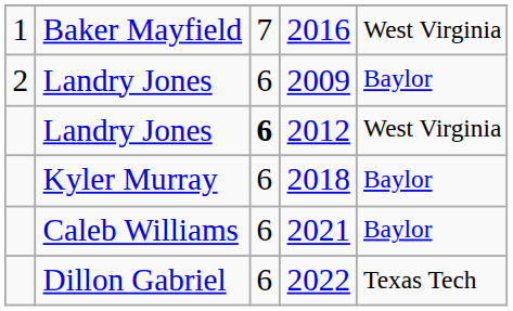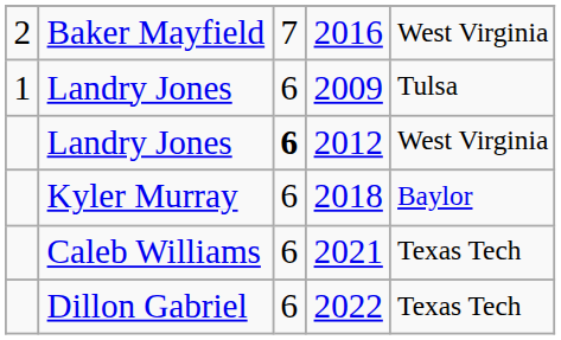 <table class="wikitable">
 <tr>
 </tr>
 <tr>
-<td>1</td>
+<td>2</td>
 <td><a href='#'>Baker Mayfield</a></td>
 <td>7</td>
 <td><a href='#'>2016</a></td>
 <td style="font-size:80%;">West Virginia</td>
 </tr>
 <tr>
-<td>2</td>
+<td>1</td>
 <td><a href='#'>Landry Jones</a></td>
 <td>6</td>
 <td><a href='#'>2009</a></td>
-<td style="font-size:80%;"><a href='#'>Baylor</a></td>
+<td style="font-size:80%;">Tulsa</td>
 </tr>
 <tr>
 <td></td>
 <td><a href='#'>Landry Jones</a></td>
 <td><strong>6</strong></td>
 <td><a href='#'>2012</a></td>
 <td style="font-size:80%;">West Virginia</td>
 </tr>
 <tr>
 <td></td>
 <td><a href='#'>Kyler Murray</a></td>
 <td>6</td>
 <td><a href='#'>2018</a></td>
 <td style="font-size:80%;"><a href='#'>Baylor</a></td>
 </tr>
 <tr>
 <td></td>
 <td><a href='#'>Caleb Williams</a></td>
 <td>6</td>
 <td><a href='#'>2021</a></td>
-<td style="font-size:80%;"><a href='#'>Baylor</a></td>
+<td style="font-size:80%;">Texas Tech</td>
 </tr>
 <tr>
 <td></td>
 <td><a href='#'>Dillon Gabriel</a></td>
 <td>6</td>
 <td><a href='#'>2022</a></td>
 <td style="font-size:80%;">Texas Tech</td>
 </tr>
 </table>
